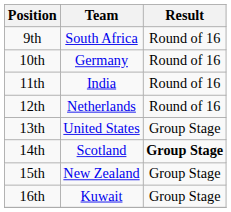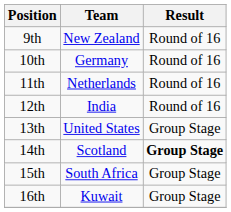 <table class="wikitable" style="text-align: center;">
 <tr>
 <th>Position</th>
 <th>Team</th>
 <th>Result</th>
 </tr>
 <tr>
 <td>9th</td>
-<td> <a href='#'>South Africa</a></td>
+<td> <a href='#'>New Zealand</a></td>
 <td>Round of 16</td>
 </tr>
 <tr>
 <td>10th</td>
 <td> <a href='#'>Germany</a></td>
 <td>Round of 16</td>
 </tr>
 <tr>
 <td>11th</td>
-<td> <a href='#'>India</a></td>
+<td> <a href='#'>Netherlands</a></td>
 <td>Round of 16</td>
 </tr>
 <tr>
 <td>12th</td>
-<td> <a href='#'>Netherlands</a></td>
+<td> <a href='#'>India</a></td>
 <td>Round of 16</td>
 </tr>
 <tr>
 <td>13th</td>
 <td> <a href='#'>United States</a></td>
 <td>Group Stage</td>
 </tr>
 <tr>
 <td>14th</td>
 <td> <a href='#'>Scotland</a></td>
 <td><strong>Group Stage</strong></td>
 </tr>
 <tr>
 <td>15th</td>
-<td> <a href='#'>New Zealand</a></td>
+<td> <a href='#'>South Africa</a></td>
 <td>Group Stage</td>
 </tr>
 <tr>
 <td>16th</td>
 <td> <a href='#'>Kuwait</a></td>
 <td>Group Stage</td>
 </tr>
 <tr>
 </tr>
 </table>
